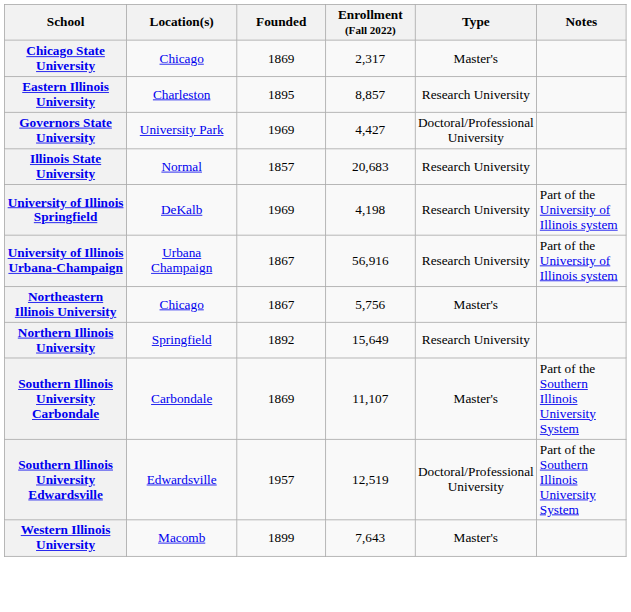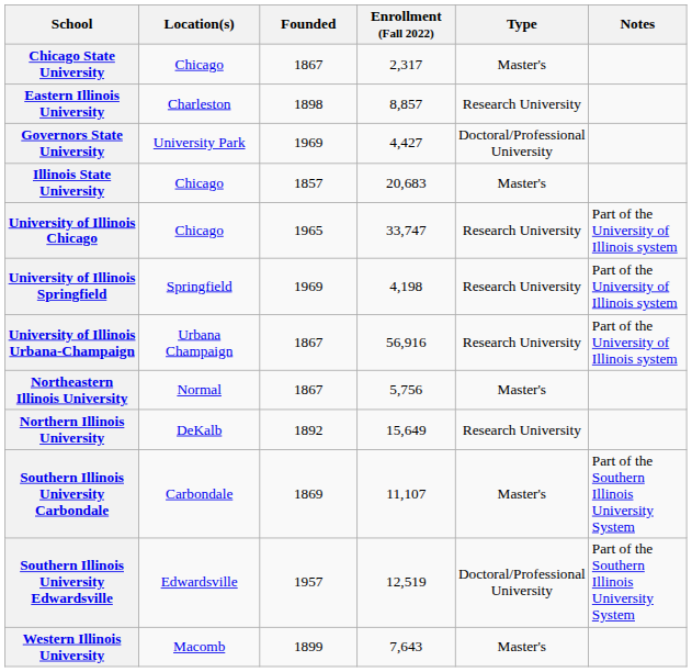 <table class="wikitable sortable" style="text-align:left;">
 <tr>
 <th scope="col" style="width:140px;">School</th>
 <th scope="col" style="width:125px;">Location(s)</th>
 <th scope="col" style="width:100px;">Founded</th>
 <th scope="col" style="width:100px;">Enrollment<br><small>(Fall 2022)</small></th>
 <th scope="col" style="width:100px;">Type</th>
 <th scope="col" style="width:100px;">Notes</th>
 </tr>
 <tr>
 <th scope="row"><a href='#'>Chicago State University</a></th>
 <td style="text-align:center;"><a href='#'>Chicago</a></td>
-<td style="text-align:center;">1869</td>
+<td style="text-align:center;">1867</td>
 <td style="text-align:center;">2,317</td>
 <td style="text-align:center;">Master's</td>
 <td></td>
 </tr>
 <tr>
 <th scope="row"><a href='#'>Eastern Illinois University</a></th>
 <td style="text-align:center;"><a href='#'>Charleston</a></td>
-<td style="text-align:center;">1895</td>
+<td style="text-align:center;">1898</td>
 <td style="text-align:center;">8,857</td>
 <td style="text-align:center;">Research University</td>
 <td></td>
 </tr>
 <tr>
 <th scope="row"><a href='#'>Governors State University</a></th>
 <td style="text-align:center;"><a href='#'>University Park</a></td>
 <td style="text-align:center;">1969</td>
 <td style="text-align:center;">4,427</td>
 <td style="text-align:center;">Doctoral/Professional University</td>
 <td></td>
 </tr>
 <tr>
 <th scope="row"><a href='#'>Illinois State University</a></th>
-<td style="text-align:center;"><a href='#'>Normal</a></td>
+<td style="text-align:center;"><a href='#'>Chicago</a></td>
 <td style="text-align:center;">1857</td>
 <td style="text-align:center;">20,683</td>
-<td style="text-align:center;">Research University</td>
+<td style="text-align:center;">Master's</td>
 <td></td>
 </tr>
 <tr>
+<th scope="row"><a href='#'>University of Illinois Chicago</a></th>
+<td style="text-align:center;"><a href='#'>Chicago</a></td>
+<td style="text-align:center;">1965</td>
+<td style="text-align:center;">33,747</td>
+<td style="text-align:center;">Research University</td>
+<td>Part of the <a href='#'>University of Illinois system</a></td>
+</tr>
+<tr>
 <th scope="row"><a href='#'>University of Illinois Springfield</a></th>
-<td style="text-align:center;"><a href='#'>DeKalb</a></td>
+<td style="text-align:center;"><a href='#'>Springfield</a></td>
 <td style="text-align:center;">1969</td>
 <td style="text-align:center;">4,198</td>
 <td style="text-align:center;">Research University</td>
 <td>Part of the <a href='#'>University of Illinois system</a></td>
 </tr>
 <tr>
 <th scope="row"><a href='#'>University of Illinois Urbana-Champaign</a></th>
 <td style="text-align:center;"><a href='#'>Urbana</a> <br> <a href='#'>Champaign</a></td>
 <td style="text-align:center;">1867</td>
 <td style="text-align:center;">56,916</td>
 <td style="text-align:center;">Research University</td>
 <td>Part of the <a href='#'>University of Illinois system</a></td>
 </tr>
 <tr>
 <th scope="row"><a href='#'>Northeastern Illinois University</a></th>
-<td style="text-align:center;"><a href='#'>Chicago</a></td>
+<td style="text-align:center;"><a href='#'>Normal</a></td>
 <td style="text-align:center;">1867</td>
 <td style="text-align:center;">5,756</td>
 <td style="text-align:center;">Master's</td>
 <td></td>
 </tr>
 <tr>
 <th scope="row"><a href='#'>Northern Illinois University</a></th>
-<td style="text-align:center;"><a href='#'>Springfield</a></td>
+<td style="text-align:center;"><a href='#'>DeKalb</a></td>
 <td style="text-align:center;">1892</td>
 <td style="text-align:center;">15,649</td>
 <td style="text-align:center;">Research University</td>
 <td></td>
 </tr>
 <tr>
 <th scope="row"><a href='#'>Southern Illinois University Carbondale</a></th>
 <td style="text-align:center;"><a href='#'>Carbondale</a></td>
 <td style="text-align:center;">1869</td>
 <td style="text-align:center;">11,107</td>
 <td style="text-align:center;">Master's</td>
 <td>Part of the <a href='#'>Southern Illinois University System</a></td>
 </tr>
 <tr>
 <th scope="row"><a href='#'>Southern Illinois University Edwardsville</a></th>
 <td style="text-align:center;"><a href='#'>Edwardsville</a></td>
 <td style="text-align:center;">1957</td>
 <td style="text-align:center;">12,519</td>
 <td style="text-align:center;">Doctoral/Professional University</td>
 <td>Part of the <a href='#'>Southern Illinois University System</a></td>
 </tr>
 <tr>
 <th scope="row"><a href='#'>Western Illinois University</a></th>
 <td style="text-align:center;"><a href='#'>Macomb</a></td>
 <td style="text-align:center;">1899</td>
 <td style="text-align:center;">7,643</td>
 <td style="text-align:center;">Master's</td>
 <td></td>
 </tr>
 </table>
